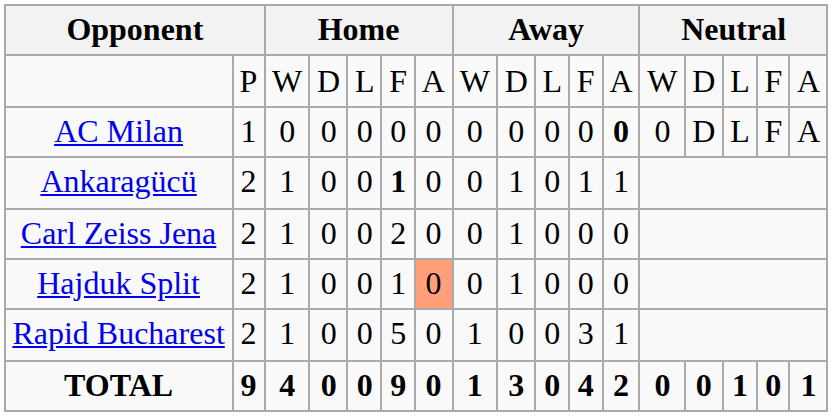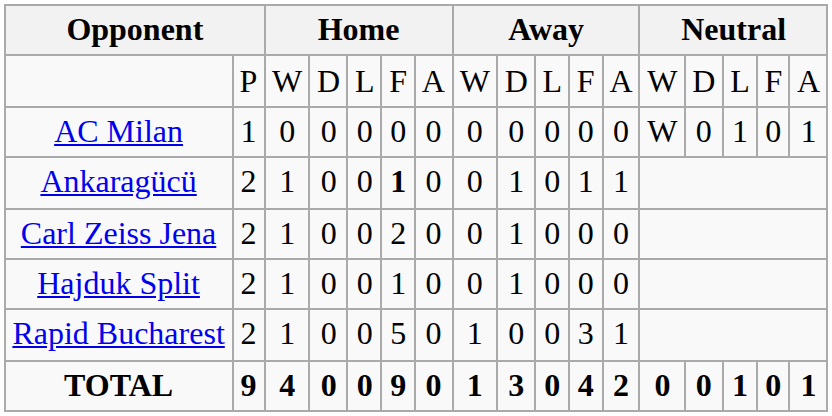 <table class="wikitable" style="text-align: center">
 <tr>
 <th colspan=2>Opponent</th>
 <th colspan=5>Home</th>
 <th colspan=5>Away</th>
 <th colspan=5>Neutral</th>
 </tr>
 <tr>
 <td></td>
 <td>P</td>
 <td>W</td>
 <td>D</td>
 <td>L</td>
 <td>F</td>
 <td>A</td>
 <td>W</td>
 <td>D</td>
 <td>L</td>
 <td>F</td>
 <td>A</td>
 <td>W</td>
 <td>D</td>
 <td>L</td>
 <td>F</td>
 <td>A</td>
 </tr>
 <tr>
 <td><a href='#'>AC Milan</a></td>
 <td>1</td>
 <td>0</td>
 <td>0</td>
 <td>0</td>
 <td>0</td>
 <td>0</td>
 <td>0</td>
 <td>0</td>
 <td>0</td>
 <td>0</td>
-<td><strong>0</strong></td>
 <td>0</td>
-<td>D</td>
-<td>L</td>
-<td>F</td>
-<td>A</td>
+<td>W</td>
+<td>0</td>
+<td>1</td>
+<td>0</td>
+<td>1</td>
 </tr>
 <tr>
 <td><a href='#'>Ankaragücü</a></td>
 <td>2</td>
 <td>1</td>
 <td>0</td>
 <td>0</td>
 <td><strong>1</strong></td>
 <td>0</td>
 <td>0</td>
 <td>1</td>
 <td>0</td>
 <td>1</td>
 <td>1</td>
 <td colspan="5"></td>
 </tr>
 <tr>
 <td><a href='#'>Carl Zeiss Jena</a></td>
 <td>2</td>
 <td>1</td>
 <td>0</td>
 <td>0</td>
 <td>2</td>
 <td>0</td>
 <td>0</td>
 <td>1</td>
 <td>0</td>
 <td>0</td>
 <td>0</td>
 <td colspan="5"></td>
 </tr>
 <tr>
 <td><a href='#'>Hajduk Split</a></td>
 <td>2</td>
 <td>1</td>
 <td>0</td>
 <td>0</td>
 <td>1</td>
-<td style="background: lightsalmon;">0</td>
+<td>0</td>
 <td>0</td>
 <td>1</td>
 <td>0</td>
 <td>0</td>
 <td>0</td>
 <td colspan="5"></td>
 </tr>
 <tr>
 <td><a href='#'>Rapid Bucharest</a></td>
 <td>2</td>
 <td>1</td>
 <td>0</td>
 <td>0</td>
 <td>5</td>
 <td>0</td>
 <td>1</td>
 <td>0</td>
 <td>0</td>
 <td>3</td>
 <td>1</td>
 <td colspan="5"></td>
 </tr>
 <tr>
 <td><strong>TOTAL</strong></td>
 <td><strong>9</strong></td>
 <td><strong>4</strong></td>
 <td><strong>0</strong></td>
 <td><strong>0</strong></td>
 <td><strong>9</strong></td>
 <td><strong>0</strong></td>
 <td><strong>1</strong></td>
 <td><strong>3</strong></td>
 <td><strong>0</strong></td>
 <td><strong>4</strong></td>
 <td><strong>2</strong></td>
 <td><strong>0</strong></td>
 <td><strong>0</strong></td>
 <td><strong>1</strong></td>
 <td><strong>0</strong></td>
 <td><strong>1</strong></td>
 </tr>
 <tr>
 </tr>
 </table>
